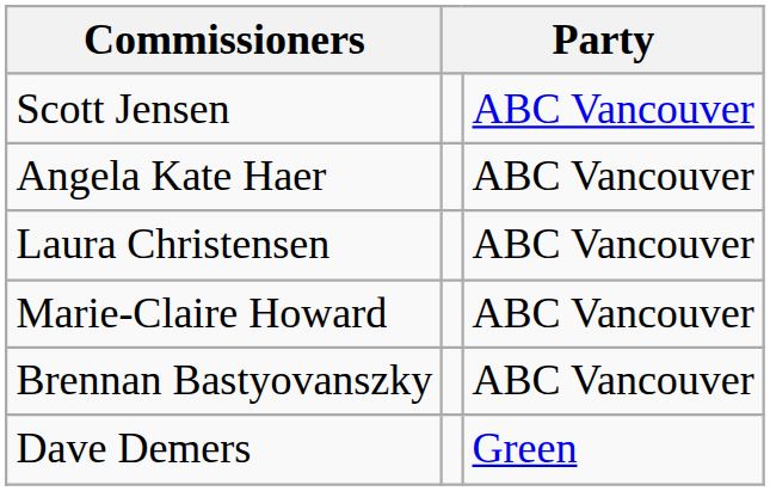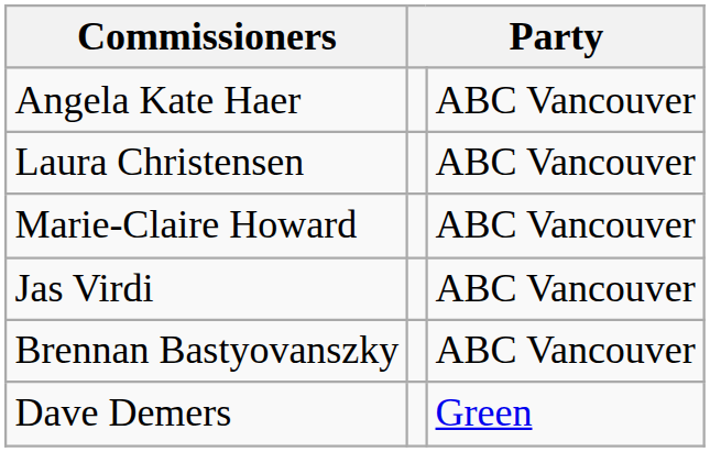 <table class="wikitable sortable">
 <tr>
 <th>Commissioners</th>
 <th colspan="2">Party</th>
-</tr>
-<tr>
-<td data-sort-value="Jensen, Scott">Scott Jensen</td>
-<td></td>
-<td><a href='#'>ABC Vancouver</a></td>
 </tr>
 <tr>
 <td data-sort-value="Haer, Angela Kate">Angela Kate Haer</td>
 <td></td>
 <td>ABC Vancouver</td>
 </tr>
 <tr>
 <td data-sort-value="Christensen, Laura">Laura Christensen</td>
 <td></td>
 <td>ABC Vancouver</td>
 </tr>
 <tr>
 <td data-sort-value="Howard, Marie-Claire">Marie-Claire Howard</td>
 <td></td>
 <td>ABC Vancouver</td>
 </tr>
 <tr>
+<td data-sort-value="Virdi, Jasi">Jas Virdi</td>
+<td></td>
+<td>ABC Vancouver</td>
+</tr>
+<tr>
 <td data-sort-value="Bastyovanszky, Brennan ">Brennan Bastyovanszky</td>
 <td></td>
 <td>ABC Vancouver</td>
 </tr>
 <tr>
 <td data-sort-value="Demers, Dave">Dave Demers</td>
 <td></td>
 <td><a href='#'>Green</a></td>
 </tr>
 </table>
